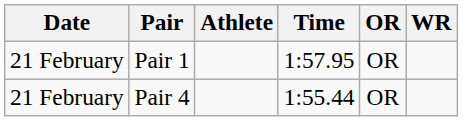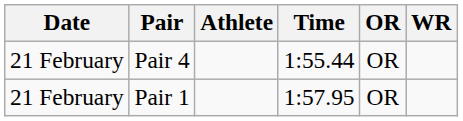 <table class="wikitable" style="text-align:center">
 <tr>
 <th>Date</th>
 <th>Pair</th>
 <th>Athlete</th>
 <th>Time</th>
 <th>OR</th>
 <th>WR</th>
 </tr>
 <tr>
 <td>21 February</td>
+<td>Pair 4</td>
+<td></td>
+<td>1:55.44</td>
+<td>OR</td>
+<td></td>
+</tr>
+<tr>
+<td>21 February</td>
 <td>Pair 1</td>
 <td></td>
 <td>1:57.95</td>
 <td>OR</td>
 <td></td>
 </tr>
-<tr>
-<td>21 February</td>
-<td>Pair 4</td>
-<td></td>
-<td>1:55.44</td>
-<td>OR</td>
-<td></td>
-</tr>
 </table>
